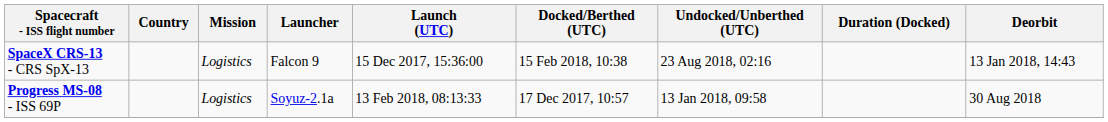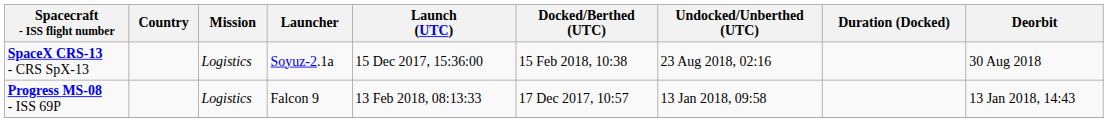 <table class="wikitable" width="100%">
 <tr>
 <th style="text-align: center;"><strong>Spacecraft</strong><br><small>- ISS flight number</small></th>
 <th style="text-align: center;"><strong>Country</strong></th>
 <th style="text-align: center;"><strong>Mission</strong></th>
 <th style="text-align: center;"><strong>Launcher</strong></th>
 <th style="text-align: center;"><strong>Launch<br>(<a href='#'>UTC</a>)</strong></th>
 <th style="text-align: center;"><strong>Docked/Berthed<br>(UTC) </strong></th>
 <th style="text-align: center;"><strong>Undocked/Unberthed<br>(UTC)</strong></th>
 <th style="text-align: center;"><strong>Duration (Docked)</strong></th>
 <th style="text-align: center;"><strong>Deorbit</strong></th>
 </tr>
 <tr>
 <td><strong><a href='#'>SpaceX CRS-13</a></strong><br> - CRS SpX-13</td>
 <td></td>
 <td><em>Logistics</em></td>
-<td>Falcon 9</td>
+<td><a href='#'>Soyuz-2</a>.1a</td>
 <td>15 Dec 2017, 15:36:00</td>
 <td>15 Feb 2018, 10:38</td>
 <td>23 Aug 2018, 02:16</td>
 <td></td>
-<td>13 Jan 2018, 14:43</td>
+<td>30 Aug 2018</td>
 </tr>
 <tr>
 <td><strong><a href='#'>Progress MS-08</a></strong><br> - ISS 69P</td>
 <td></td>
 <td><em>Logistics</em></td>
-<td><a href='#'>Soyuz-2</a>.1a</td>
+<td>Falcon 9</td>
 <td>13 Feb 2018, 08:13:33</td>
 <td>17 Dec 2017, 10:57</td>
 <td>13 Jan 2018, 09:58</td>
 <td></td>
-<td>30 Aug 2018</td>
+<td>13 Jan 2018, 14:43</td>
 </tr>
 <tr>
 </tr>
 </table>
